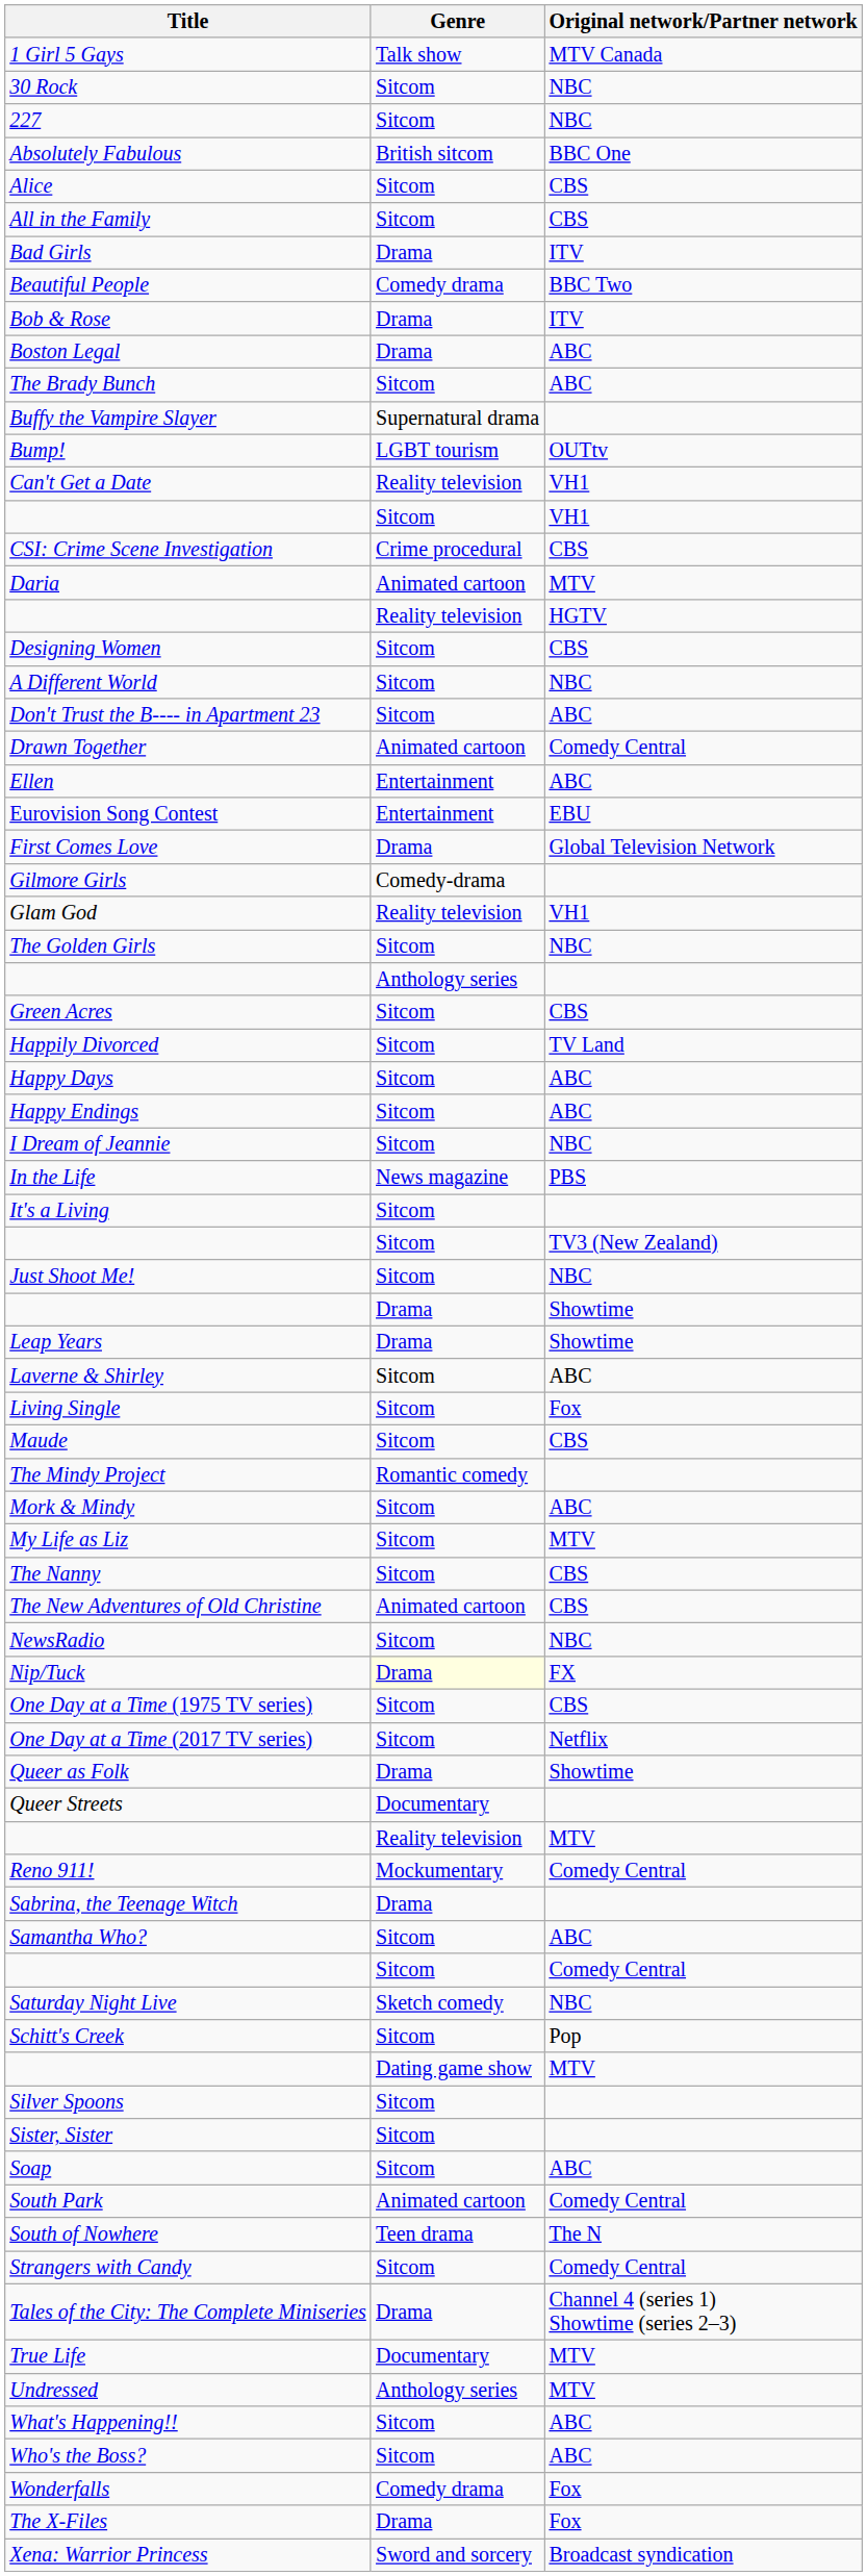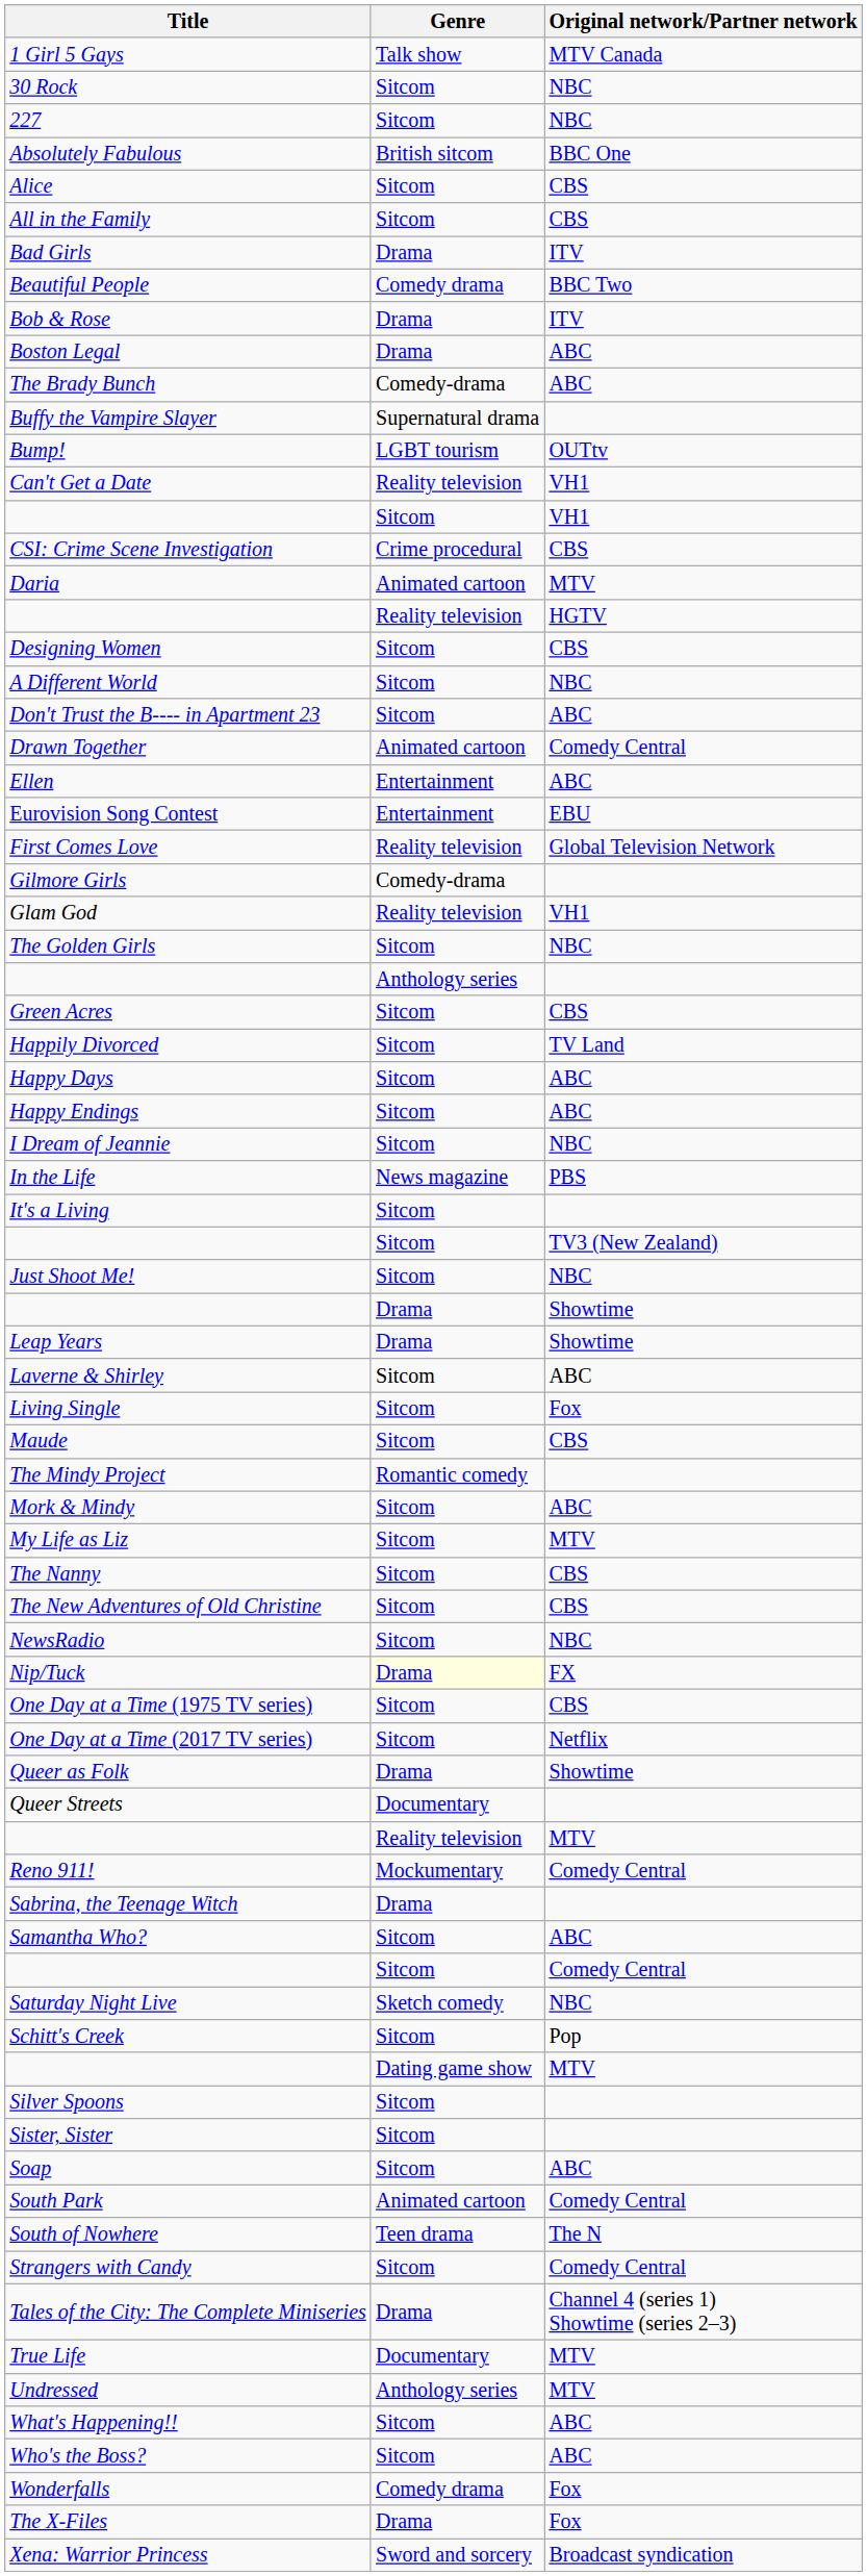 <table class="sortable wikitable">
 <tr>
 <th>Title</th>
 <th>Genre</th>
 <th>Original network/Partner network</th>
 </tr>
 <tr>
 <td><em><a href='#'>1 Girl 5 Gays</a></em></td>
 <td><a href='#'>Talk show</a></td>
 <td><a href='#'>MTV Canada</a></td>
 </tr>
 <tr>
 <td><em><a href='#'>30 Rock</a></em></td>
 <td><a href='#'>Sitcom</a></td>
 <td><a href='#'>NBC</a></td>
 </tr>
 <tr>
 <td><em><a href='#'>227</a></em></td>
 <td><a href='#'>Sitcom</a></td>
 <td><a href='#'>NBC</a></td>
 </tr>
 <tr>
 <td><em><a href='#'>Absolutely Fabulous</a></em></td>
 <td><a href='#'>British sitcom</a></td>
 <td><a href='#'>BBC One</a></td>
 </tr>
 <tr>
 <td><em><a href='#'>Alice</a></em></td>
 <td><a href='#'>Sitcom</a></td>
 <td><a href='#'>CBS</a></td>
 </tr>
 <tr>
 <td><em><a href='#'>All in the Family</a></em></td>
 <td><a href='#'>Sitcom</a></td>
 <td><a href='#'>CBS</a></td>
 </tr>
 <tr>
 <td><em><a href='#'>Bad Girls</a></em></td>
 <td><a href='#'>Drama</a></td>
 <td><a href='#'>ITV</a></td>
 </tr>
 <tr>
 <td><em><a href='#'>Beautiful People</a></em></td>
 <td><a href='#'>Comedy drama</a></td>
 <td><a href='#'>BBC Two</a></td>
 </tr>
 <tr>
 <td><em><a href='#'>Bob & Rose</a></em></td>
 <td><a href='#'>Drama</a></td>
 <td><a href='#'>ITV</a></td>
 </tr>
 <tr>
 <td><em><a href='#'>Boston Legal</a></em></td>
 <td><a href='#'>Drama</a></td>
 <td><a href='#'>ABC</a></td>
 </tr>
 <tr>
 <td><em><a href='#'>The Brady Bunch</a></em></td>
-<td><a href='#'>Sitcom</a></td>
+<td>Comedy-drama</td>
 <td><a href='#'>ABC</a></td>
 </tr>
 <tr>
 <td><em><a href='#'>Buffy the Vampire Slayer</a></em></td>
 <td>Supernatural drama</td>
 <td></td>
 </tr>
 <tr>
 <td><em><a href='#'>Bump!</a></em></td>
 <td><a href='#'>LGBT tourism</a></td>
 <td><a href='#'>OUTtv</a></td>
 </tr>
 <tr>
 <td><em><a href='#'>Can't Get a Date</a></em></td>
 <td><a href='#'>Reality television</a></td>
 <td><a href='#'>VH1</a></td>
 </tr>
 <tr>
 <td><em></em></td>
 <td><a href='#'>Sitcom</a></td>
 <td><a href='#'>VH1</a></td>
 </tr>
 <tr>
 <td><em><a href='#'>CSI: Crime Scene Investigation</a></em></td>
 <td><a href='#'>Crime procedural</a></td>
 <td><a href='#'>CBS</a></td>
 </tr>
 <tr>
 <td><em><a href='#'>Daria</a></em></td>
 <td><a href='#'>Animated cartoon</a></td>
 <td><a href='#'>MTV</a></td>
 </tr>
 <tr>
 <td><em></em></td>
 <td><a href='#'>Reality television</a></td>
 <td><a href='#'>HGTV</a></td>
 </tr>
 <tr>
 <td><em><a href='#'>Designing Women</a></em></td>
 <td><a href='#'>Sitcom</a></td>
 <td><a href='#'>CBS</a></td>
 </tr>
 <tr>
 <td><em><a href='#'>A Different World</a></em></td>
 <td><a href='#'>Sitcom</a></td>
 <td><a href='#'>NBC</a></td>
 </tr>
 <tr>
 <td><em><a href='#'>Don't Trust the B---- in Apartment 23</a></em></td>
 <td><a href='#'>Sitcom</a></td>
 <td><a href='#'>ABC</a></td>
 </tr>
 <tr>
 <td><em><a href='#'>Drawn Together</a></em></td>
 <td><a href='#'>Animated cartoon</a></td>
 <td><a href='#'>Comedy Central</a></td>
 </tr>
 <tr>
 <td><em><a href='#'>Ellen</a></em></td>
 <td><a href='#'>Entertainment</a></td>
 <td><a href='#'>ABC</a></td>
 </tr>
 <tr>
 <td><a href='#'>Eurovision Song Contest</a></td>
 <td><a href='#'>Entertainment</a></td>
 <td><a href='#'>EBU</a></td>
 </tr>
 <tr>
 <td><em><a href='#'>First Comes Love</a></em></td>
-<td><a href='#'>Drama</a></td>
+<td><a href='#'>Reality television</a></td>
 <td><a href='#'>Global Television Network</a></td>
 </tr>
 <tr>
 <td><em><a href='#'>Gilmore Girls</a></em></td>
 <td>Comedy-drama</td>
 <td></td>
 </tr>
 <tr>
 <td><em>Glam God</em></td>
 <td><a href='#'>Reality television</a></td>
 <td><a href='#'>VH1</a></td>
 </tr>
 <tr>
 <td><em><a href='#'>The Golden Girls</a></em></td>
 <td><a href='#'>Sitcom</a></td>
 <td><a href='#'>NBC</a></td>
 </tr>
 <tr>
 <td><em></em></td>
 <td><a href='#'>Anthology series</a></td>
 <td></td>
 </tr>
 <tr>
 <td><em><a href='#'>Green Acres</a></em></td>
 <td><a href='#'>Sitcom</a></td>
 <td><a href='#'>CBS</a></td>
 </tr>
 <tr>
 <td><em><a href='#'>Happily Divorced</a></em></td>
 <td><a href='#'>Sitcom</a></td>
 <td><a href='#'>TV Land</a></td>
 </tr>
 <tr>
 <td><em><a href='#'>Happy Days</a></em></td>
 <td><a href='#'>Sitcom</a></td>
 <td><a href='#'>ABC</a></td>
 </tr>
 <tr>
 <td><em><a href='#'>Happy Endings</a></em></td>
 <td><a href='#'>Sitcom</a></td>
 <td><a href='#'>ABC</a></td>
 </tr>
 <tr>
 <td><em><a href='#'>I Dream of Jeannie</a></em></td>
 <td><a href='#'>Sitcom</a></td>
 <td><a href='#'>NBC</a></td>
 </tr>
 <tr>
 <td><em><a href='#'>In the Life</a></em></td>
 <td><a href='#'>News magazine</a></td>
 <td><a href='#'>PBS</a></td>
 </tr>
 <tr>
 <td><em><a href='#'>It's a Living</a></em></td>
 <td><a href='#'>Sitcom</a></td>
 <td></td>
 </tr>
 <tr>
 <td><em></em></td>
 <td><a href='#'>Sitcom</a></td>
 <td><a href='#'>TV3 (New Zealand)</a></td>
 </tr>
 <tr>
 <td><em><a href='#'>Just Shoot Me!</a></em></td>
 <td><a href='#'>Sitcom</a></td>
 <td><a href='#'>NBC</a></td>
 </tr>
 <tr>
 <td><em></em></td>
 <td><a href='#'>Drama</a></td>
 <td><a href='#'>Showtime</a></td>
 </tr>
 <tr>
 <td><em><a href='#'>Leap Years</a></em></td>
 <td><a href='#'>Drama</a></td>
 <td><a href='#'>Showtime</a></td>
 </tr>
 <tr>
 <td><em><a href='#'>Laverne & Shirley</a></em></td>
 <td>Sitcom</td>
 <td>ABC</td>
 </tr>
 <tr>
 <td><em><a href='#'>Living Single</a></em></td>
 <td><a href='#'>Sitcom</a></td>
 <td><a href='#'>Fox</a></td>
 </tr>
 <tr>
 <td><em><a href='#'>Maude</a></em></td>
 <td><a href='#'>Sitcom</a></td>
 <td><a href='#'>CBS</a></td>
 </tr>
 <tr>
 <td><em><a href='#'>The Mindy Project</a></em></td>
 <td><a href='#'>Romantic comedy</a></td>
 <td></td>
 </tr>
 <tr>
 <td><em><a href='#'>Mork & Mindy</a></em></td>
 <td><a href='#'>Sitcom</a></td>
 <td><a href='#'>ABC</a></td>
 </tr>
 <tr>
 <td><em><a href='#'>My Life as Liz</a></em></td>
 <td><a href='#'>Sitcom</a></td>
 <td><a href='#'>MTV</a></td>
 </tr>
 <tr>
 <td><em><a href='#'>The Nanny</a></em></td>
 <td><a href='#'>Sitcom</a></td>
 <td><a href='#'>CBS</a></td>
 </tr>
 <tr>
 <td><em><a href='#'>The New Adventures of Old Christine</a></em></td>
-<td><a href='#'>Animated cartoon</a></td>
+<td><a href='#'>Sitcom</a></td>
 <td><a href='#'>CBS</a></td>
 </tr>
 <tr>
 <td><em><a href='#'>NewsRadio</a></em></td>
 <td><a href='#'>Sitcom</a></td>
 <td><a href='#'>NBC</a></td>
 </tr>
 <tr>
 <td><em><a href='#'>Nip/Tuck</a></em></td>
 <td style="background: lightyellow;"><a href='#'>Drama</a></td>
 <td><a href='#'>FX</a></td>
 </tr>
 <tr>
 <td><a href='#'><em>One Day at a Time</em> (1975 TV series)</a></td>
 <td><a href='#'>Sitcom</a></td>
 <td><a href='#'>CBS</a></td>
 </tr>
 <tr>
 <td><a href='#'><em>One Day at a Time</em> (2017 TV series)</a></td>
 <td><a href='#'>Sitcom</a></td>
 <td><a href='#'>Netflix</a></td>
 </tr>
 <tr>
 <td><em><a href='#'>Queer as Folk</a></em></td>
 <td><a href='#'>Drama</a></td>
 <td><a href='#'>Showtime</a></td>
 </tr>
 <tr>
 <td><em>Queer Streets</em></td>
 <td><a href='#'>Documentary</a></td>
 <td></td>
 </tr>
 <tr>
 <td><em></em></td>
 <td><a href='#'>Reality television</a></td>
 <td><a href='#'>MTV</a></td>
 </tr>
 <tr>
 <td><em><a href='#'>Reno 911!</a></em></td>
 <td><a href='#'>Mockumentary</a></td>
 <td><a href='#'>Comedy Central</a></td>
 </tr>
 <tr>
 <td><em><a href='#'>Sabrina, the Teenage Witch</a></em></td>
 <td><a href='#'>Drama</a></td>
 <td></td>
 </tr>
 <tr>
 <td><em><a href='#'>Samantha Who?</a></em></td>
 <td><a href='#'>Sitcom</a></td>
 <td><a href='#'>ABC</a></td>
 </tr>
 <tr>
 <td><em></em></td>
 <td><a href='#'>Sitcom</a></td>
 <td><a href='#'>Comedy Central</a></td>
 </tr>
 <tr>
 <td><em><a href='#'>Saturday Night Live</a></em></td>
 <td><a href='#'>Sketch comedy</a></td>
 <td><a href='#'>NBC</a></td>
 </tr>
 <tr>
 <td><em><a href='#'>Schitt's Creek</a></em></td>
 <td><a href='#'>Sitcom</a></td>
 <td>Pop</td>
 </tr>
 <tr>
 <td><em></em></td>
 <td><a href='#'>Dating game show</a></td>
 <td><a href='#'>MTV</a></td>
 </tr>
 <tr>
 <td><em><a href='#'>Silver Spoons</a></em></td>
 <td><a href='#'>Sitcom</a></td>
 <td></td>
 </tr>
 <tr>
 <td><em><a href='#'>Sister, Sister</a></em></td>
 <td><a href='#'>Sitcom</a></td>
 <td></td>
 </tr>
 <tr>
 <td><em><a href='#'>Soap</a></em></td>
 <td><a href='#'>Sitcom</a></td>
 <td><a href='#'>ABC</a></td>
 </tr>
 <tr>
 <td><em><a href='#'>South Park</a></em></td>
 <td><a href='#'>Animated cartoon</a></td>
 <td><a href='#'>Comedy Central</a></td>
 </tr>
 <tr>
 <td><em><a href='#'>South of Nowhere</a></em></td>
 <td><a href='#'>Teen drama</a></td>
 <td><a href='#'>The N</a></td>
 </tr>
 <tr>
 <td><em><a href='#'>Strangers with Candy</a></em></td>
 <td><a href='#'>Sitcom</a></td>
 <td><a href='#'>Comedy Central</a></td>
 </tr>
 <tr>
 <td><em><a href='#'>Tales of the City: The Complete Miniseries</a></em></td>
 <td><a href='#'>Drama</a></td>
 <td><a href='#'>Channel 4</a> (series 1)<br> <a href='#'>Showtime</a> (series 2–3)</td>
 </tr>
 <tr>
 <td><em><a href='#'>True Life</a></em></td>
 <td><a href='#'>Documentary</a></td>
 <td><a href='#'>MTV</a></td>
 </tr>
 <tr>
 <td><em><a href='#'>Undressed</a></em></td>
 <td><a href='#'>Anthology series</a></td>
 <td><a href='#'>MTV</a></td>
 </tr>
 <tr>
 <td><em><a href='#'>What's Happening!!</a></em></td>
 <td><a href='#'>Sitcom</a></td>
 <td><a href='#'>ABC</a></td>
 </tr>
 <tr>
 <td><em><a href='#'>Who's the Boss?</a></em></td>
 <td><a href='#'>Sitcom</a></td>
 <td><a href='#'>ABC</a></td>
 </tr>
 <tr>
 <td><em><a href='#'>Wonderfalls</a></em></td>
 <td><a href='#'>Comedy drama</a></td>
 <td><a href='#'>Fox</a></td>
 </tr>
 <tr>
 <td><em><a href='#'>The X-Files</a></em></td>
 <td><a href='#'>Drama</a></td>
 <td><a href='#'>Fox</a></td>
 </tr>
 <tr>
 <td><em><a href='#'>Xena: Warrior Princess</a></em></td>
 <td><a href='#'>Sword and sorcery</a></td>
 <td><a href='#'>Broadcast syndication</a></td>
 </tr>
 </table>
